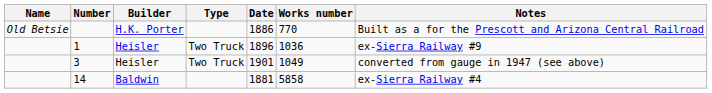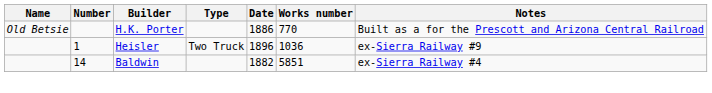 <table class="wikitable">
 <tr>
 <th>Name</th>
 <th>Number</th>
 <th>Builder</th>
 <th>Type</th>
 <th>Date</th>
 <th>Works number</th>
 <th>Notes</th>
 </tr>
 <tr>
 <td><em>Old Betsie</em></td>
 <td></td>
 <td><a href='#'>H.K. Porter</a></td>
 <td></td>
 <td>1886</td>
 <td>770</td>
 <td>Built as a  for the <a href='#'>Prescott and Arizona Central Railroad</a></td>
 </tr>
 <tr>
 <td></td>
 <td>1</td>
 <td><a href='#'>Heisler</a></td>
 <td>Two Truck</td>
 <td>1896</td>
 <td>1036</td>
 <td>ex-<a href='#'>Sierra Railway</a> #9</td>
 </tr>
 <tr>
 <td></td>
-<td>3</td>
-<td>Heisler</td>
-<td>Two Truck</td>
-<td>1901</td>
-<td>1049</td>
-<td>converted from  gauge in 1947 (see above)</td>
-</tr>
-<tr>
-<td></td>
 <td>14</td>
 <td><a href='#'>Baldwin</a></td>
 <td></td>
-<td>1881</td>
-<td>5858</td>
+<td>1882</td>
+<td>5851</td>
 <td>ex-<a href='#'>Sierra Railway</a> #4</td>
 </tr>
 </table>
